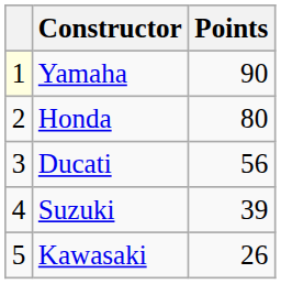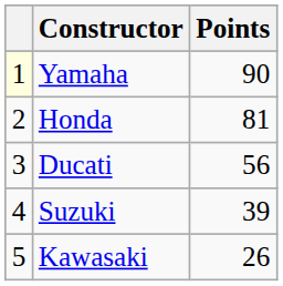 <table class="wikitable" style="font-size: 95%;">
 <tr>
 <th></th>
 <th>Constructor</th>
 <th>Points</th>
 </tr>
 <tr>
 <td align=center style="background: lightyellow;">1</td>
 <td> <a href='#'>Yamaha</a></td>
 <td align=right>90</td>
 </tr>
 <tr>
 <td align=center>2</td>
 <td> <a href='#'>Honda</a></td>
-<td align=right>80</td>
+<td align=right>81</td>
 </tr>
 <tr>
 <td align=center>3</td>
 <td> <a href='#'>Ducati</a></td>
 <td align=right>56</td>
 </tr>
 <tr>
 <td align=center>4</td>
 <td> <a href='#'>Suzuki</a></td>
 <td align=right>39</td>
 </tr>
 <tr>
 <td align=center>5</td>
 <td> <a href='#'>Kawasaki</a></td>
 <td align=right>26</td>
 </tr>
 </table>
